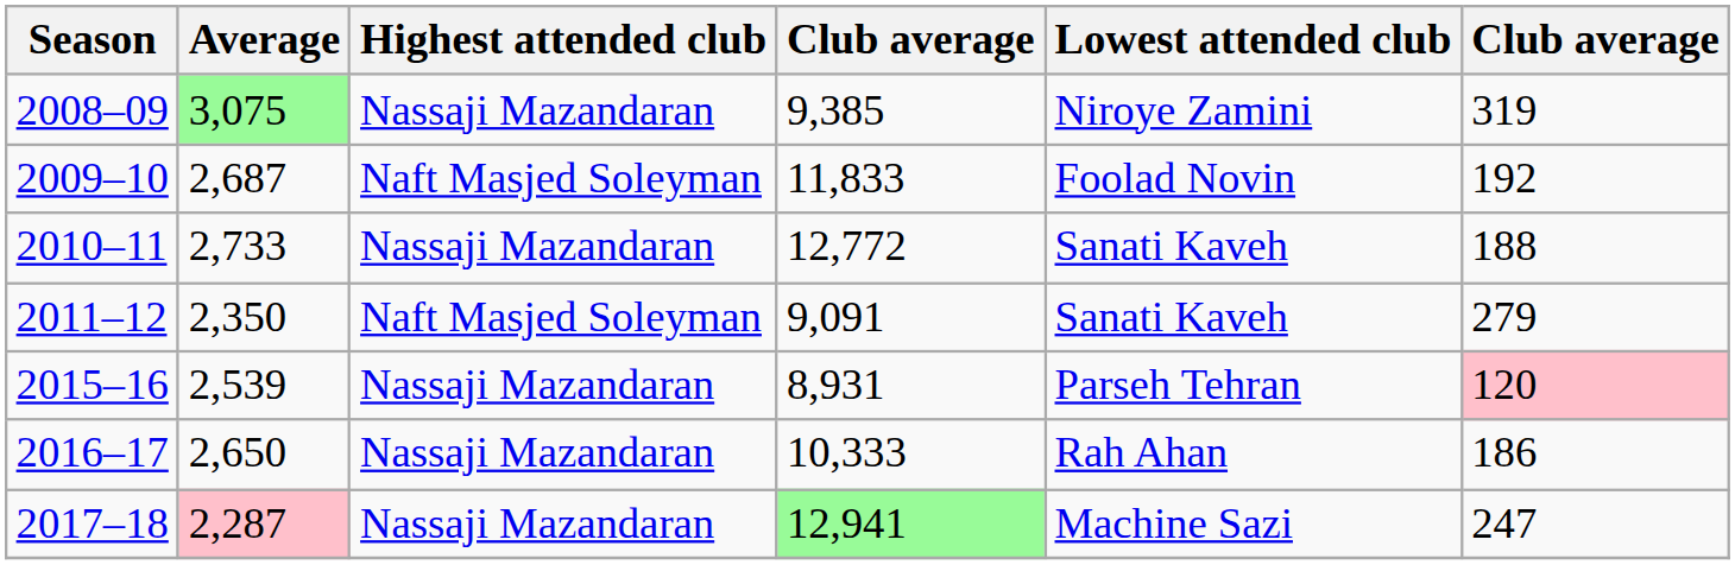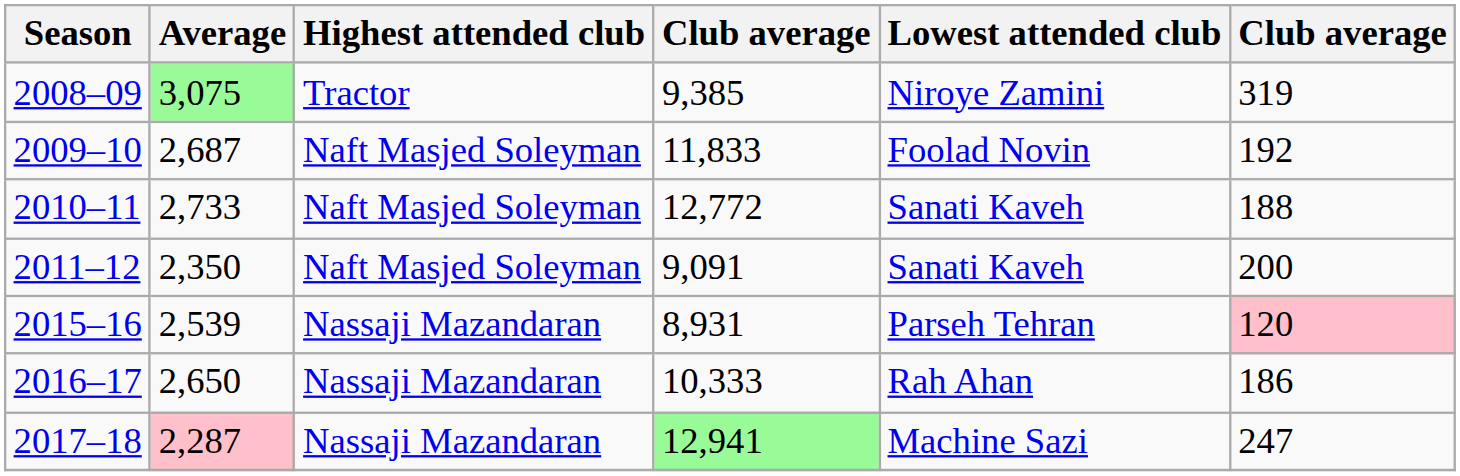 <table class="wikitable sortable">
 <tr>
 <th>Season</th>
 <th>Average</th>
 <th>Highest attended club</th>
 <th>Club average</th>
 <th>Lowest attended club</th>
 <th>Club average</th>
 </tr>
 <tr>
 <td><a href='#'>2008–09</a></td>
 <td bgcolor=PaleGreen>3,075</td>
-<td><a href='#'>Nassaji Mazandaran</a></td>
+<td><a href='#'>Tractor</a></td>
 <td>9,385</td>
 <td><a href='#'>Niroye Zamini</a></td>
 <td>319</td>
 </tr>
 <tr>
 <td><a href='#'>2009–10</a></td>
 <td>2,687</td>
 <td><a href='#'>Naft Masjed Soleyman</a></td>
 <td>11,833</td>
 <td><a href='#'>Foolad Novin</a></td>
 <td>192</td>
 </tr>
 <tr>
 <td><a href='#'>2010–11</a></td>
 <td>2,733</td>
-<td><a href='#'>Nassaji Mazandaran</a></td>
+<td><a href='#'>Naft Masjed Soleyman</a></td>
 <td>12,772</td>
 <td><a href='#'>Sanati Kaveh</a></td>
 <td>188</td>
 </tr>
 <tr>
 <td><a href='#'>2011–12</a></td>
 <td>2,350</td>
 <td><a href='#'>Naft Masjed Soleyman</a></td>
 <td>9,091</td>
 <td><a href='#'>Sanati Kaveh</a></td>
-<td>279</td>
+<td>200</td>
 </tr>
 <tr>
 <td><a href='#'>2015–16</a></td>
 <td>2,539</td>
 <td><a href='#'>Nassaji Mazandaran</a></td>
 <td>8,931</td>
 <td><a href='#'>Parseh Tehran</a></td>
 <td bgcolor=Pink>120</td>
 </tr>
 <tr>
 <td><a href='#'>2016–17</a></td>
 <td>2,650</td>
 <td><a href='#'>Nassaji Mazandaran</a></td>
 <td>10,333</td>
 <td><a href='#'>Rah Ahan</a></td>
 <td>186</td>
 </tr>
 <tr>
 <td><a href='#'>2017–18</a></td>
 <td bgcolor=Pink>2,287</td>
 <td><a href='#'>Nassaji Mazandaran</a></td>
 <td bgcolor=PaleGreen>12,941</td>
 <td><a href='#'>Machine Sazi</a></td>
 <td>247</td>
 </tr>
 <tr>
 </tr>
 </table>
